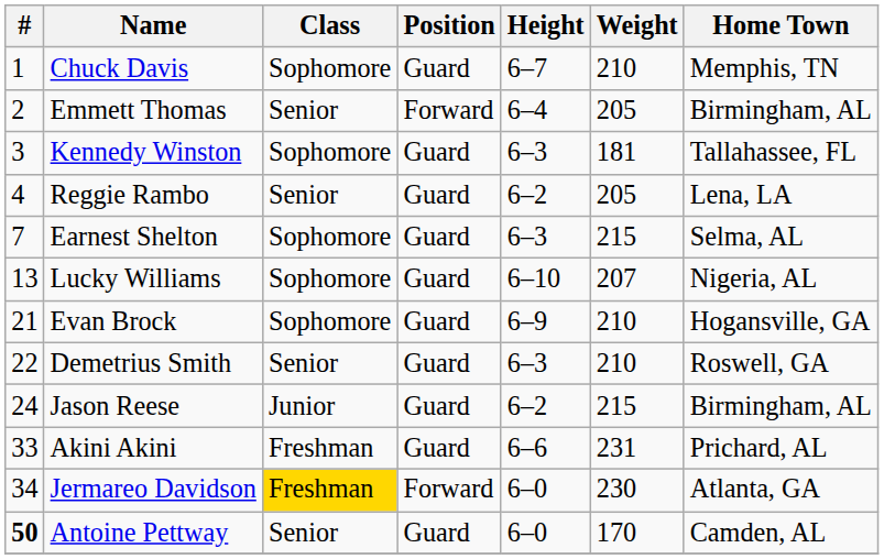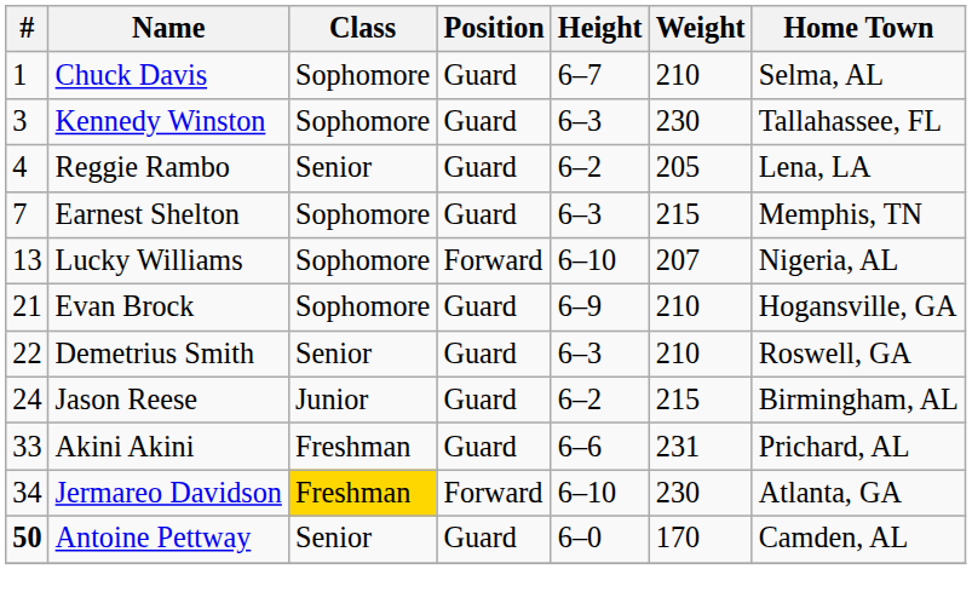 <table class="wikitable" style="text-align: left;">
 <tr>
 <th>#</th>
 <th>Name</th>
 <th>Class</th>
 <th>Position</th>
 <th>Height</th>
 <th>Weight</th>
 <th>Home Town</th>
 </tr>
 <tr>
 <td>1</td>
 <td><a href='#'>Chuck Davis</a></td>
 <td>Sophomore</td>
 <td>Guard</td>
 <td>6–7</td>
 <td>210</td>
-<td>Memphis, TN</td>
-</tr>
-<tr>
-<td>2</td>
-<td>Emmett Thomas</td>
-<td>Senior</td>
-<td>Forward</td>
-<td>6–4</td>
-<td>205</td>
-<td>Birmingham, AL</td>
+<td>Selma, AL</td>
 </tr>
 <tr>
 <td>3</td>
 <td><a href='#'>Kennedy Winston</a></td>
 <td>Sophomore</td>
 <td>Guard</td>
 <td>6–3</td>
-<td>181</td>
+<td>230</td>
 <td>Tallahassee, FL</td>
 </tr>
 <tr>
 <td>4</td>
 <td>Reggie Rambo</td>
 <td>Senior</td>
 <td>Guard</td>
 <td>6–2</td>
 <td>205</td>
 <td>Lena, LA</td>
 </tr>
 <tr>
 <td>7</td>
 <td>Earnest Shelton</td>
 <td>Sophomore</td>
 <td>Guard</td>
 <td>6–3</td>
 <td>215</td>
-<td>Selma, AL</td>
+<td>Memphis, TN</td>
 </tr>
 <tr>
 <td>13</td>
 <td>Lucky Williams</td>
 <td>Sophomore</td>
-<td>Guard</td>
+<td>Forward</td>
 <td>6–10</td>
 <td>207</td>
 <td>Nigeria, AL</td>
 </tr>
 <tr>
 <td>21</td>
 <td>Evan Brock</td>
 <td>Sophomore</td>
 <td>Guard</td>
 <td>6–9</td>
 <td>210</td>
 <td>Hogansville, GA</td>
 </tr>
 <tr>
 <td>22</td>
 <td>Demetrius Smith</td>
 <td>Senior</td>
 <td>Guard</td>
 <td>6–3</td>
 <td>210</td>
 <td>Roswell, GA</td>
 </tr>
 <tr>
 <td>24</td>
 <td>Jason Reese</td>
 <td>Junior</td>
 <td>Guard</td>
 <td>6–2</td>
 <td>215</td>
 <td>Birmingham, AL</td>
 </tr>
 <tr>
 <td>33</td>
 <td>Akini Akini</td>
 <td>Freshman</td>
 <td>Guard</td>
 <td>6–6</td>
 <td>231</td>
 <td>Prichard, AL</td>
 </tr>
 <tr>
 <td>34</td>
 <td><a href='#'>Jermareo Davidson</a></td>
 <td style="background: gold;">Freshman</td>
 <td>Forward</td>
-<td>6–0</td>
+<td>6–10</td>
 <td>230</td>
 <td>Atlanta, GA</td>
 </tr>
 <tr>
 <td><strong>50</strong></td>
 <td><a href='#'>Antoine Pettway</a></td>
 <td>Senior</td>
 <td>Guard</td>
 <td>6–0</td>
 <td>170</td>
 <td>Camden, AL</td>
 </tr>
 <tr>
 </tr>
 </table>
